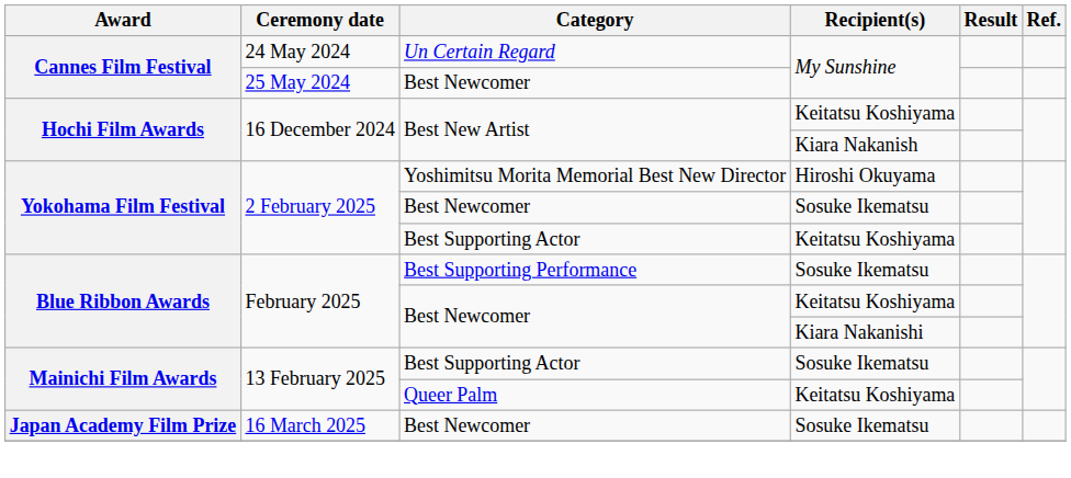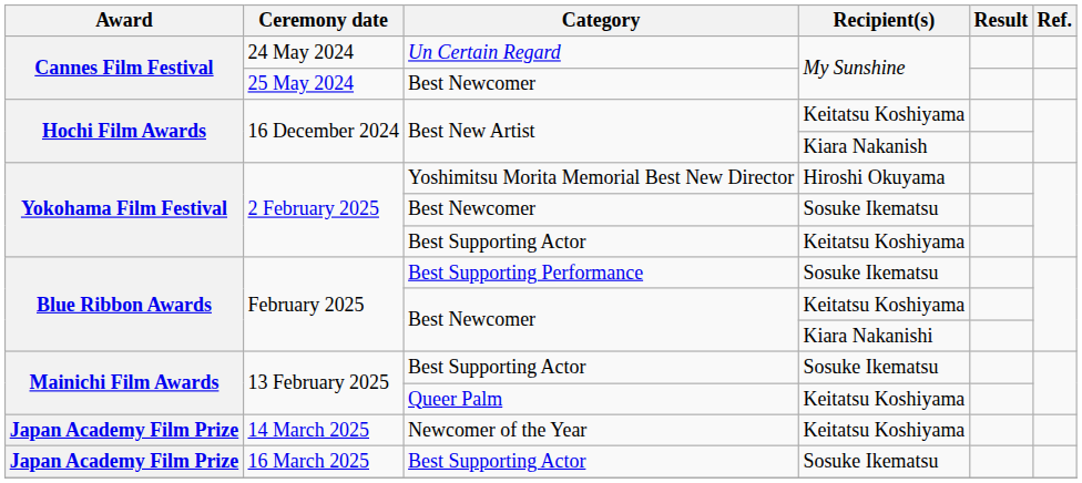 <table class="wikitable sortable plainrowheaders">
 <tr>
 <th scope="col">Award</th>
 <th scope="col">Ceremony date</th>
 <th scope="col">Category</th>
 <th scope="col">Recipient(s)</th>
 <th scope="col">Result</th>
 <th scope="col "class="unsortable">Ref.</th>
 </tr>
 <tr>
 <th scope="row" rowspan="2"><a href='#'>Cannes Film Festival</a></th>
 <td>24 May 2024</td>
 <td><em><a href='#'>Un Certain Regard</a></em></td>
 <td rowspan="2"><em>My Sunshine</em></td>
 <td></td>
 <td align="center"></td>
 </tr>
 <tr>
 <td><a href='#'>25 May 2024</a></td>
 <td>Best Newcomer</td>
 <td></td>
 <td align="center"></td>
 </tr>
 <tr>
 <th scope="row" rowspan="2"><a href='#'>Hochi Film Awards</a></th>
 <td rowspan="2">16 December 2024</td>
 <td rowspan="2">Best New Artist</td>
 <td>Keitatsu Koshiyama</td>
 <td></td>
 <td rowspan="2" align="center"></td>
 </tr>
 <tr>
 <td>Kiara Nakanish</td>
 <td></td>
 </tr>
 <tr>
 <th scope="row" rowspan="3"><a href='#'>Yokohama Film Festival</a></th>
 <td rowspan="3"><a href='#'>2 February 2025</a></td>
 <td>Yoshimitsu Morita Memorial Best New Director</td>
 <td>Hiroshi Okuyama</td>
 <td></td>
 <td rowspan="3" align="center"></td>
 </tr>
 <tr>
 <td>Best Newcomer</td>
 <td>Sosuke Ikematsu</td>
 <td></td>
 </tr>
 <tr>
 <td>Best Supporting Actor</td>
 <td>Keitatsu Koshiyama</td>
 <td></td>
 </tr>
 <tr>
 <th scope="row" rowspan="3"><a href='#'>Blue Ribbon Awards</a></th>
 <td rowspan="3">February 2025</td>
 <td><a href='#'>Best Supporting Performance</a></td>
 <td>Sosuke Ikematsu</td>
 <td></td>
 <td rowspan="3" align="center"></td>
 </tr>
 <tr>
 <td rowspan="2">Best Newcomer</td>
 <td>Keitatsu Koshiyama</td>
 <td></td>
 </tr>
 <tr>
 <td>Kiara Nakanishi</td>
 <td></td>
 </tr>
 <tr>
 <th scope="row" rowspan="2"><a href='#'>Mainichi Film Awards</a></th>
 <td rowspan="2">13 February 2025</td>
 <td>Best Supporting Actor</td>
 <td>Sosuke Ikematsu</td>
 <td></td>
 <td rowspan="2" align="center"></td>
 </tr>
 <tr>
 <td><a href='#'>Queer Palm</a></td>
 <td>Keitatsu Koshiyama</td>
 <td></td>
 </tr>
 <tr>
 <th scope="row"><a href='#'>Japan Academy Film Prize</a></th>
+<td><a href='#'>14 March 2025</a></td>
+<td>Newcomer of the Year</td>
+<td>Keitatsu Koshiyama</td>
+<td></td>
+<td align="center"></td>
+</tr>
+<tr>
+<th scope="row"><a href='#'>Japan Academy Film Prize</a></th>
 <td><a href='#'>16 March 2025</a></td>
-<td>Best Newcomer</td>
+<td><a href='#'>Best Supporting Actor</a></td>
 <td>Sosuke Ikematsu</td>
 <td></td>
 <td align="center"></td>
 </tr>
 <tr>
 </tr>
 </table>
